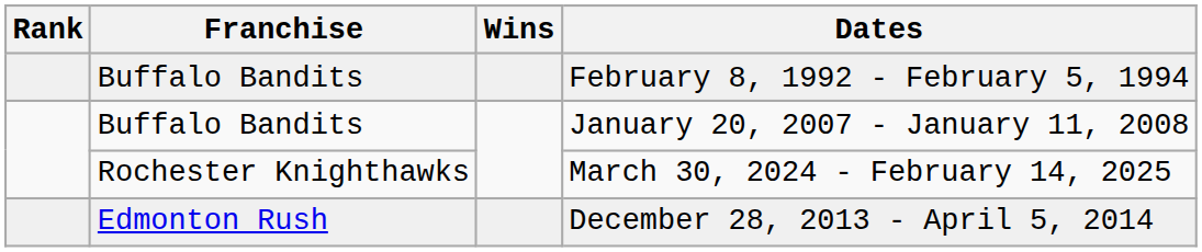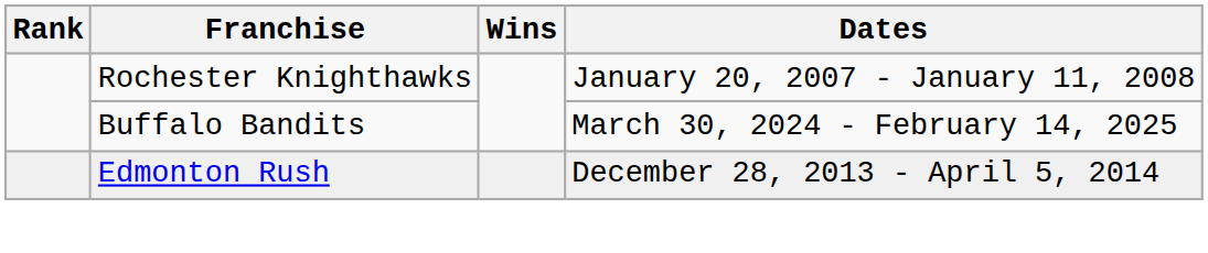 <table class="wikitable">
 <tr align="left" bgcolor="#e0e0e0">
 <th>Rank</th>
 <th>Franchise</th>
 <th>Wins</th>
 <th>Dates</th>
 </tr>
-<tr align="left" bgcolor="#f0f0f0">
-<td></td>
-<td>Buffalo Bandits</td>
-<td></td>
-<td>February 8, 1992 - February 5, 1994</td>
-</tr>
 <tr align="left">
 <td rowspan="2"></td>
-<td>Buffalo Bandits</td>
+<td>Rochester Knighthawks</td>
 <td rowspan="2"></td>
 <td>January 20, 2007 - January 11, 2008</td>
 </tr>
 <tr align="left">
-<td>Rochester Knighthawks</td>
+<td>Buffalo Bandits</td>
 <td>March 30, 2024 - February 14, 2025</td>
 </tr>
 <tr align="left" bgcolor="#f0f0f0">
 <td></td>
 <td><a href='#'>Edmonton Rush</a></td>
 <td></td>
 <td>December 28, 2013 - April 5, 2014 </td>
 </tr>
 </table>
